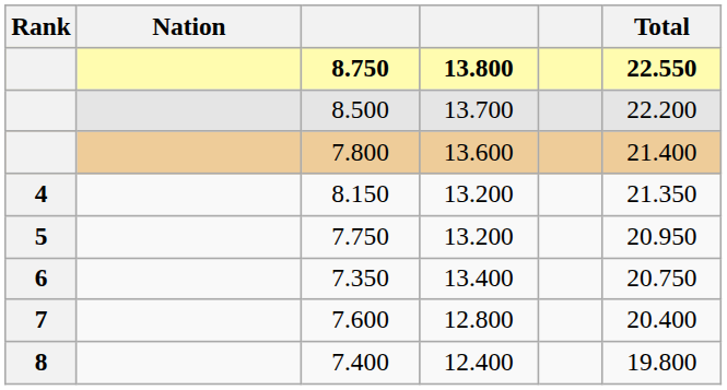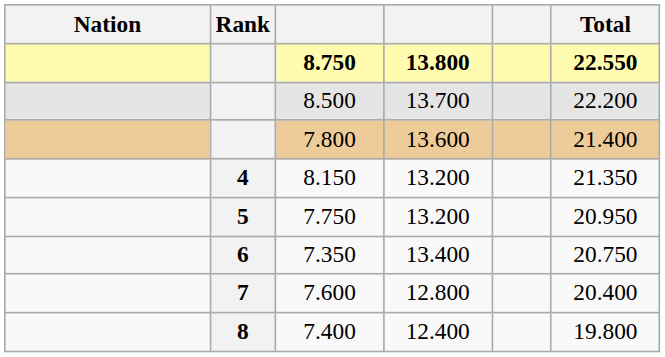 <table class="wikitable sortable" style="text-align:center; font-size:90%">
 <tr>
+<th ! scope="col" style="width:120px;">Nation</th>
 <th scope="col" style="width:20px;">Rank</th>
-<th ! scope="col" style="width:120px;">Nation</th>
 <th ! scope="col" style="width:60px;"></th>
 <th ! scope="col" style="width:60px;"></th>
 <th ! scope="col" style="width:30px;"></th>
 <th ! scope="col" style="width:60px;">Total</th>
 </tr>
 <tr bgcolor=fffcaf>
+<td align=left></td>
 <th scope=row></th>
-<td align=left></td>
 <td><strong>8.750</strong></td>
 <td><strong>13.800</strong></td>
 <td></td>
 <td><strong>22.550</strong></td>
 </tr>
 <tr bgcolor=e5e5e5>
+<td align=left></td>
 <th scope=row></th>
-<td align=left></td>
 <td>8.500</td>
 <td>13.700</td>
 <td></td>
 <td>22.200</td>
 </tr>
 <tr bgcolor=eecc99>
+<td align=left></td>
 <th scope=row></th>
-<td align=left></td>
 <td>7.800</td>
 <td>13.600</td>
 <td></td>
 <td>21.400</td>
 </tr>
 <tr>
+<td align=left></td>
 <th scope=row>4</th>
-<td align=left></td>
 <td>8.150</td>
 <td>13.200</td>
 <td></td>
 <td>21.350</td>
 </tr>
 <tr>
+<td align=left></td>
 <th scope=row>5</th>
-<td align=left></td>
 <td>7.750</td>
 <td>13.200</td>
 <td></td>
 <td>20.950</td>
 </tr>
 <tr>
+<td align=left></td>
 <th scope=row>6</th>
-<td align=left></td>
 <td>7.350</td>
 <td>13.400</td>
 <td></td>
 <td>20.750</td>
 </tr>
 <tr>
+<td align=left></td>
 <th scope=row>7</th>
-<td align=left></td>
 <td>7.600</td>
 <td>12.800</td>
 <td></td>
 <td>20.400</td>
 </tr>
 <tr>
+<td align=left></td>
 <th scope=row>8</th>
-<td align=left></td>
 <td>7.400</td>
 <td>12.400</td>
 <td></td>
 <td>19.800</td>
 </tr>
 </table>
